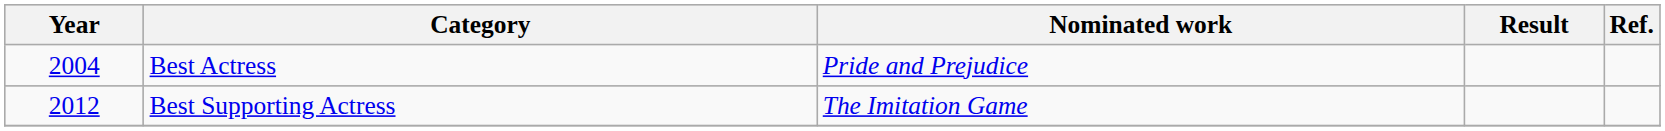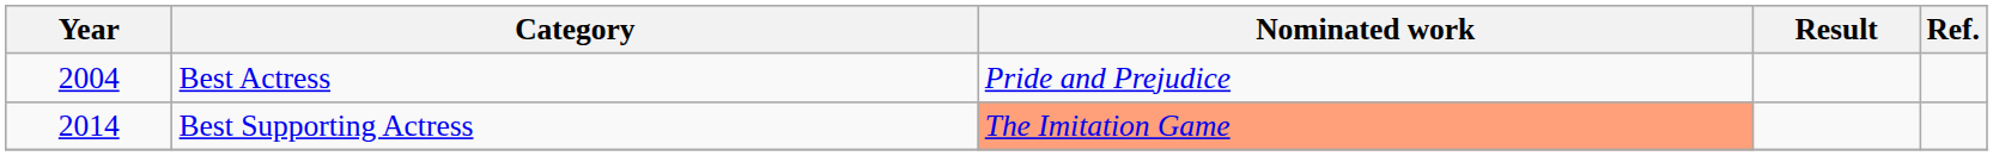 <table class=wikitable>
 <tr>
 <th scope="col" style="width:5em;">Year</th>
 <th scope="col" style="width:26em;">Category</th>
 <th scope="col" style="width:25em;">Nominated work</th>
 <th scope="col" style="width:5em;">Result</th>
 <th>Ref.</th>
 </tr>
 <tr>
 <td style="text-align:center;"><a href='#'>2004</a></td>
 <td><a href='#'>Best Actress</a></td>
 <td><em><a href='#'>Pride and Prejudice</a></em></td>
 <td></td>
 <td style="text-align:center;"></td>
 </tr>
 <tr>
-<td style="text-align:center;"><a href='#'>2012</a></td>
+<td style="text-align:center;"><a href='#'>2014</a></td>
 <td><a href='#'>Best Supporting Actress</a></td>
-<td><em><a href='#'>The Imitation Game</a></em></td>
+<td style="background: lightsalmon;"><em><a href='#'>The Imitation Game</a></em></td>
 <td></td>
 <td style="text-align:center;"></td>
 </tr>
 <tr>
 </tr>
 </table>
